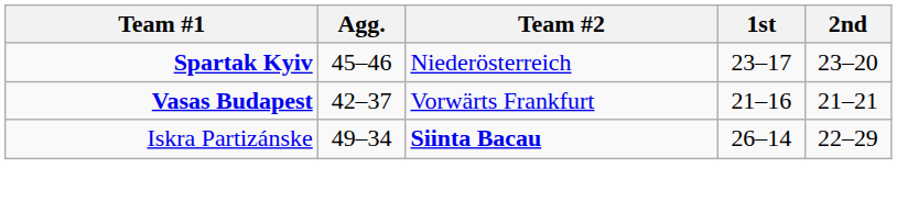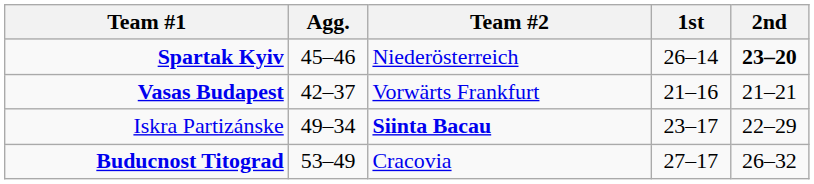 <table class=wikitable style="text-align:center">
 <tr>
 <th width=200>Team #1</th>
 <th width=50>Agg.</th>
 <th width=200>Team #2</th>
 <th width=50>1st</th>
 <th width=50>2nd</th>
 </tr>
 <tr>
 <td align=right><strong><a href='#'>Spartak Kyiv</a></strong> </td>
 <td>45–46</td>
 <td align=left> <a href='#'>Niederösterreich</a></td>
-<td align=center>23–17</td>
-<td align=center>23–20</td>
+<td align=center>26–14</td>
+<td align=center><strong>23–20</strong></td>
 </tr>
 <tr>
 <td align=right><strong><a href='#'>Vasas Budapest</a></strong> </td>
 <td>42–37</td>
 <td align=left> <a href='#'>Vorwärts Frankfurt</a></td>
 <td align=center>21–16</td>
 <td align=center>21–21</td>
 </tr>
 <tr>
 <td align=right><a href='#'>Iskra Partizánske</a> </td>
 <td>49–34</td>
 <td align=left> <strong><a href='#'>Siinta Bacau</a></strong></td>
-<td align=center>26–14</td>
+<td align=center>23–17</td>
 <td align=center>22–29</td>
 </tr>
+<tr>
+<td align=right><strong><a href='#'>Buducnost Titograd</a></strong> </td>
+<td>53–49</td>
+<td align=left> <a href='#'>Cracovia</a></td>
+<td align=center>27–17</td>
+<td align=center>26–32</td>
+</tr>
 </table>
